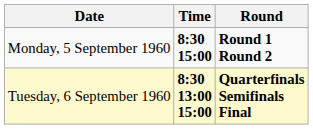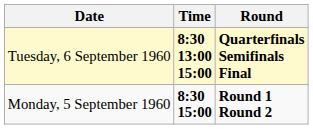 <table class="wikitable">
 <tr>
 <th>Date</th>
 <th>Time</th>
 <th>Round</th>
 </tr>
+<tr style=background:lemonchiffon>
+<td>Tuesday, 6 September 1960</td>
+<td><strong>8:30</strong><br><strong>13:00</strong><br><strong>15:00</strong></td>
+<td><strong>Quarterfinals</strong><br><strong>Semifinals</strong><br><strong>Final</strong></td>
+</tr>
 <tr>
 <td>Monday, 5 September 1960</td>
 <td><strong>8:30</strong><br><strong>15:00</strong></td>
 <td><strong>Round 1</strong><br><strong>Round 2</strong></td>
 </tr>
-<tr style=background:lemonchiffon>
-<td>Tuesday, 6 September 1960</td>
-<td><strong>8:30</strong><br><strong>13:00</strong><br><strong>15:00</strong></td>
-<td><strong>Quarterfinals</strong><br><strong>Semifinals</strong><br><strong>Final</strong></td>
-</tr>
 </table>
